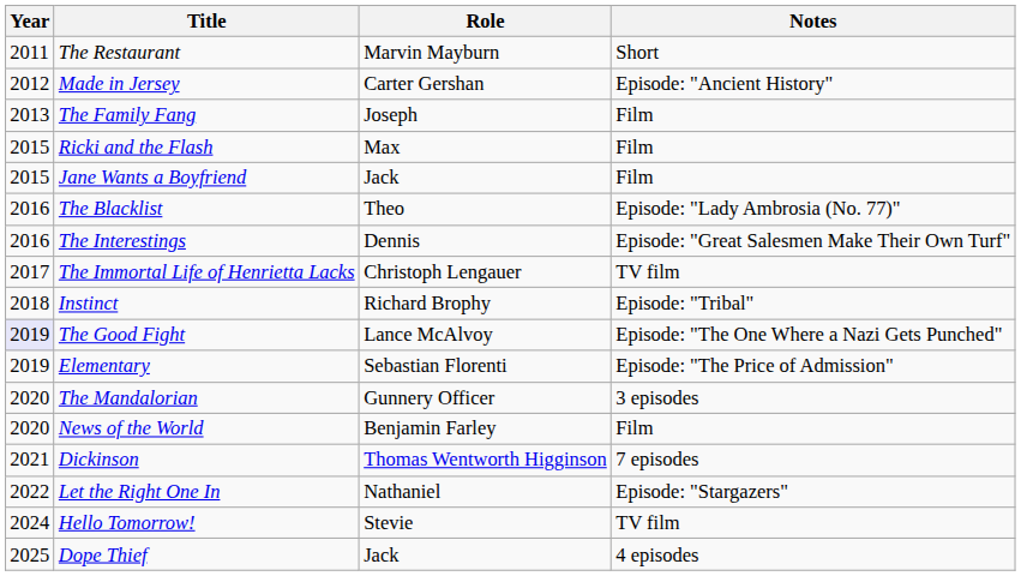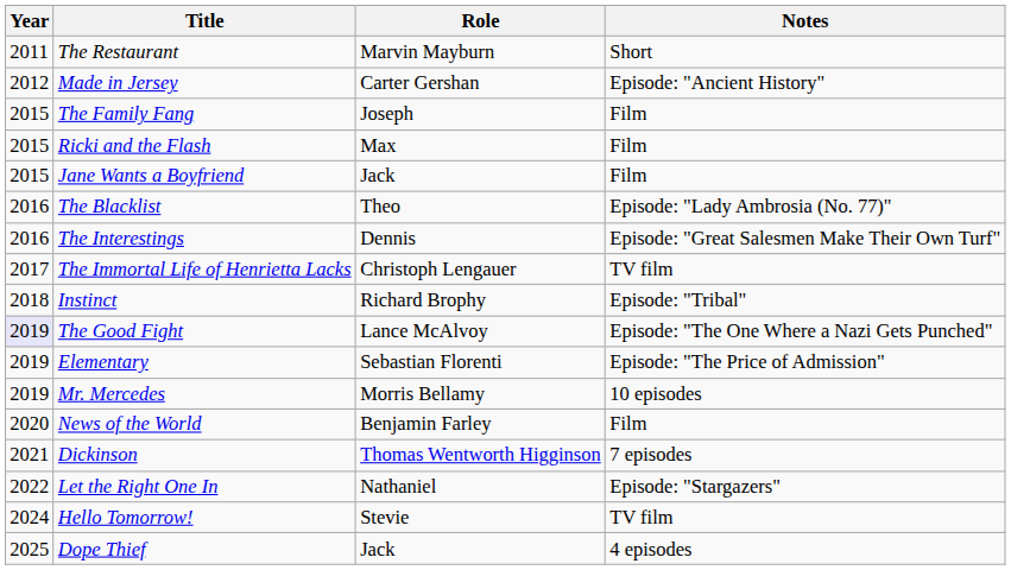 <table class="wikitable sortable">
 <tr>
 <th>Year</th>
 <th>Title</th>
 <th>Role</th>
 <th>Notes</th>
 </tr>
 <tr>
 <td>2011</td>
 <td><em>The Restaurant</em></td>
 <td>Marvin Mayburn</td>
 <td>Short</td>
 </tr>
 <tr>
 <td>2012</td>
 <td><em><a href='#'>Made in Jersey</a></em></td>
 <td>Carter Gershan</td>
 <td>Episode: "Ancient History"</td>
 </tr>
 <tr>
-<td>2013</td>
+<td>2015</td>
 <td><em><a href='#'>The Family Fang</a></em></td>
 <td>Joseph</td>
 <td>Film</td>
 </tr>
 <tr>
 <td>2015</td>
 <td><em><a href='#'>Ricki and the Flash</a></em></td>
 <td>Max</td>
 <td>Film</td>
 </tr>
 <tr>
 <td>2015</td>
 <td><em><a href='#'>Jane Wants a Boyfriend</a></em></td>
 <td>Jack</td>
 <td>Film</td>
 </tr>
 <tr>
 <td>2016</td>
 <td><em><a href='#'>The Blacklist</a></em></td>
 <td>Theo</td>
 <td>Episode: "Lady Ambrosia (No. 77)"</td>
 </tr>
 <tr>
 <td>2016</td>
 <td><em><a href='#'>The Interestings</a></em></td>
 <td>Dennis</td>
 <td>Episode: "Great Salesmen Make Their Own Turf"</td>
 </tr>
 <tr>
 <td>2017</td>
 <td><em><a href='#'>The Immortal Life of Henrietta Lacks</a></em></td>
 <td>Christoph Lengauer</td>
 <td>TV film</td>
 </tr>
 <tr>
 <td>2018</td>
 <td><em><a href='#'>Instinct</a></em></td>
 <td>Richard Brophy</td>
 <td>Episode: "Tribal"</td>
 </tr>
 <tr>
 <td style="background: lavender;">2019</td>
 <td><em><a href='#'>The Good Fight</a></em></td>
 <td>Lance McAlvoy</td>
 <td>Episode: "The One Where a Nazi Gets Punched"</td>
 </tr>
 <tr>
 <td>2019</td>
 <td><em><a href='#'>Elementary</a></em></td>
 <td>Sebastian Florenti</td>
 <td>Episode: "The Price of Admission"</td>
 </tr>
 <tr>
-<td>2020</td>
-<td><em><a href='#'>The Mandalorian</a></em></td>
-<td>Gunnery Officer</td>
-<td>3 episodes</td>
+<td>2019</td>
+<td><em><a href='#'>Mr. Mercedes</a></em></td>
+<td>Morris Bellamy</td>
+<td>10 episodes</td>
 </tr>
 <tr>
 <td>2020</td>
 <td><em><a href='#'>News of the World</a></em></td>
 <td>Benjamin Farley</td>
 <td>Film</td>
 </tr>
 <tr>
 <td>2021</td>
 <td><em><a href='#'>Dickinson</a></em></td>
 <td><a href='#'>Thomas Wentworth Higginson</a></td>
 <td>7 episodes</td>
 </tr>
 <tr>
 <td>2022</td>
 <td><em><a href='#'>Let the Right One In</a></em></td>
 <td>Nathaniel</td>
 <td>Episode: "Stargazers"</td>
 </tr>
 <tr>
 <td>2024</td>
 <td><em><a href='#'>Hello Tomorrow!</a></em></td>
 <td>Stevie</td>
 <td>TV film</td>
 </tr>
 <tr>
 <td>2025</td>
 <td><em><a href='#'>Dope Thief</a></em></td>
 <td>Jack</td>
 <td>4 episodes</td>
 </tr>
 </table>
